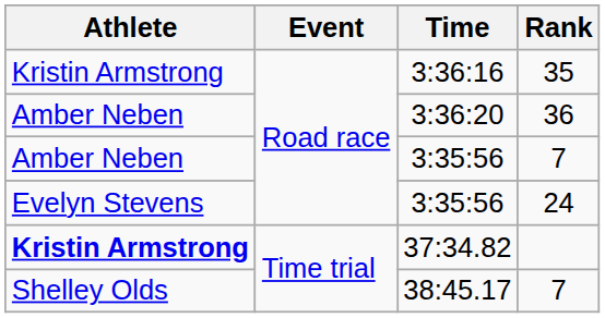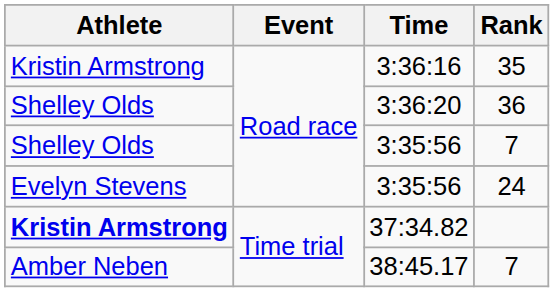 <table class=wikitable style=font-size:90%;text-align:center>
 <tr>
 <th>Athlete</th>
 <th>Event</th>
 <th>Time</th>
 <th>Rank</th>
 </tr>
 <tr>
 <td align=left><a href='#'>Kristin Armstrong</a></td>
 <td align=left rowspan=4><a href='#'>Road race</a></td>
 <td>3:36:16</td>
 <td>35</td>
 </tr>
 <tr>
-<td align=left><a href='#'>Amber Neben</a></td>
+<td align=left><a href='#'>Shelley Olds</a></td>
 <td>3:36:20</td>
 <td>36</td>
 </tr>
 <tr>
-<td align=left><a href='#'>Amber Neben</a></td>
+<td align=left><a href='#'>Shelley Olds</a></td>
 <td>3:35:56</td>
 <td>7</td>
 </tr>
 <tr>
 <td align=left><a href='#'>Evelyn Stevens</a></td>
 <td>3:35:56</td>
 <td>24</td>
 </tr>
 <tr>
 <td align=left><strong><a href='#'>Kristin Armstrong</a></strong></td>
 <td align=left rowspan=2><a href='#'>Time trial</a></td>
 <td>37:34.82</td>
 <td></td>
 </tr>
 <tr>
-<td align=left><a href='#'>Shelley Olds</a></td>
+<td align=left><a href='#'>Amber Neben</a></td>
 <td>38:45.17</td>
 <td>7</td>
 </tr>
 </table>
